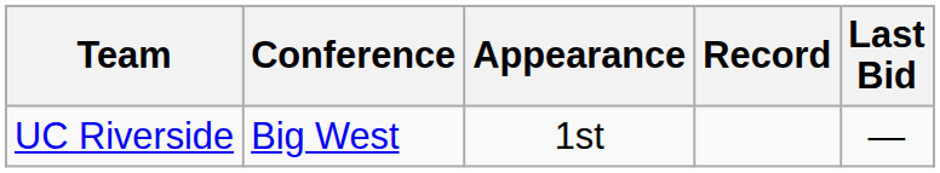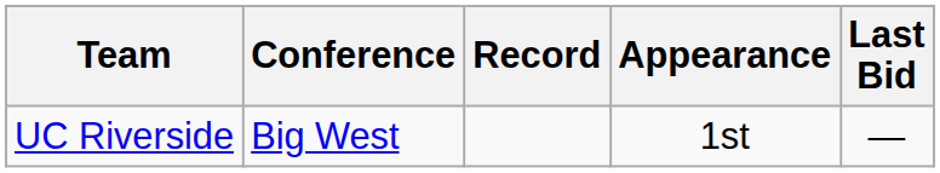 <table class="wikitable sortable" style="text-align:center">
 <tr>
 <th>Team</th>
 <th>Conference</th>
+<th data-sort-type="number">Record</th>
 <th>Appearance</th>
-<th data-sort-type="number">Record</th>
 <th>Last<br>Bid</th>
 </tr>
 <tr>
 <td align=left><a href='#'>UC Riverside</a></td>
 <td align=left><a href='#'>Big West</a></td>
+<td></td>
 <td>1st</td>
-<td></td>
 <td>—</td>
 </tr>
 </table>
